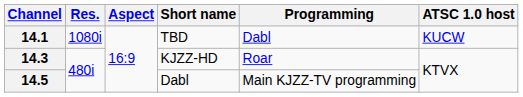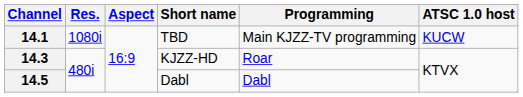 <table class="wikitable">
 <tr>
 <th scope = "col"><a href='#'>Channel</a></th>
 <th scope = "col"><a href='#'>Res.</a></th>
 <th scope = "col"><a href='#'>Aspect</a></th>
 <th scope = "col">Short name</th>
 <th scope = "col">Programming</th>
 <th scope = "col">ATSC 1.0 host</th>
 </tr>
 <tr>
 <th scope = "row">14.1</th>
 <td><a href='#'>1080i</a></td>
 <td rowspan=3><a href='#'>16:9</a></td>
 <td>TBD</td>
-<td><a href='#'>Dabl</a></td>
+<td>Main KJZZ-TV programming</td>
 <td><a href='#'>KUCW</a></td>
 </tr>
 <tr>
 <th scope = "row">14.3</th>
 <td rowspan=2><a href='#'>480i</a></td>
 <td>KJZZ-HD</td>
 <td><a href='#'>Roar</a></td>
 <td rowspan=2>KTVX</td>
 </tr>
 <tr>
 <th scope = "row">14.5</th>
 <td>Dabl</td>
-<td>Main KJZZ-TV programming</td>
+<td><a href='#'>Dabl</a></td>
 </tr>
 </table>
